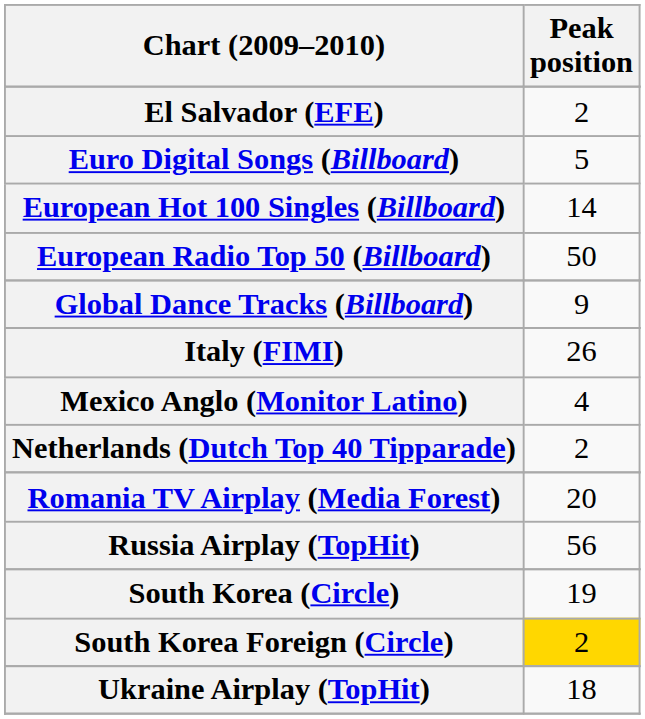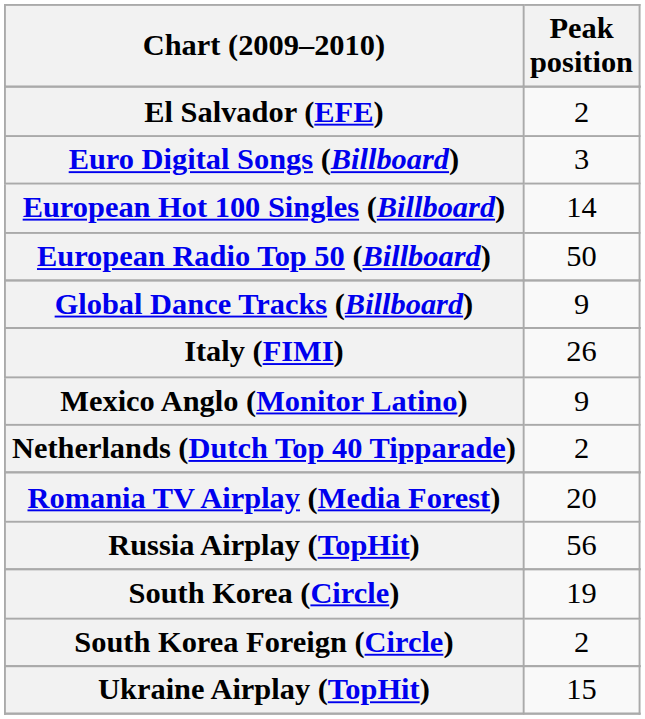 <table class="wikitable sortable plainrowheaders" style="text-align:center">
 <tr>
 <th scope="col">Chart (2009–2010)</th>
 <th scope="col">Peak<br>position</th>
 </tr>
 <tr>
 </tr>
 <tr>
 </tr>
 <tr>
 </tr>
 <tr>
 </tr>
 <tr>
 </tr>
 <tr>
 </tr>
 <tr>
 </tr>
 <tr>
 </tr>
 <tr>
 </tr>
 <tr>
 </tr>
 <tr>
 <th scope="row">El Salvador (<a href='#'>EFE</a>)</th>
 <td>2</td>
 </tr>
 <tr>
 <th scope="row"><a href='#'>Euro Digital Songs</a> (<em><a href='#'>Billboard</a></em>)</th>
-<td>5</td>
+<td>3</td>
 </tr>
 <tr>
 <th scope="row"><a href='#'>European Hot 100 Singles</a> (<em><a href='#'>Billboard</a></em>)</th>
 <td>14</td>
 </tr>
 <tr>
 <th scope="row"><a href='#'>European Radio Top 50</a> (<em><a href='#'>Billboard</a></em>)</th>
 <td>50</td>
 </tr>
 <tr>
 </tr>
 <tr>
 </tr>
 <tr>
 </tr>
 <tr>
 <th scope="row"><a href='#'>Global Dance Tracks</a> (<em><a href='#'>Billboard</a></em>)</th>
 <td>9</td>
 </tr>
 <tr>
 </tr>
 <tr>
 </tr>
 <tr>
 </tr>
 <tr>
 <th scope="row">Italy (<a href='#'>FIMI</a>)</th>
 <td style="text-align:center;">26</td>
 </tr>
 <tr>
 <th scope="row">Mexico Anglo (<a href='#'>Monitor Latino</a>)</th>
-<td>4</td>
+<td>9</td>
 </tr>
 <tr>
 <th scope="row">Netherlands (<a href='#'>Dutch Top 40 Tipparade</a>)</th>
 <td>2</td>
 </tr>
 <tr>
 </tr>
 <tr>
 </tr>
 <tr>
 </tr>
 <tr>
 <th scope="row"><a href='#'>Romania TV Airplay</a> (<a href='#'>Media Forest</a>)</th>
 <td>20</td>
 </tr>
 <tr>
 <th scope="row">Russia Airplay (<a href='#'>TopHit</a>)</th>
 <td>56</td>
 </tr>
 <tr>
 </tr>
 <tr>
 </tr>
 <tr>
 <th scope="row">South Korea (<a href='#'>Circle</a>)</th>
 <td>19</td>
 </tr>
 <tr>
 <th scope="row">South Korea Foreign (<a href='#'>Circle</a>)</th>
-<td style="background: gold;">2</td>
+<td>2</td>
 </tr>
 <tr>
 </tr>
 <tr>
 </tr>
 <tr>
 </tr>
 <tr>
 <th scope="row">Ukraine Airplay (<a href='#'>TopHit</a>)</th>
-<td>18</td>
+<td>15</td>
 </tr>
 <tr>
 </tr>
 <tr>
 </tr>
 <tr>
 </tr>
 <tr>
 </tr>
 <tr>
 </tr>
 </table>
